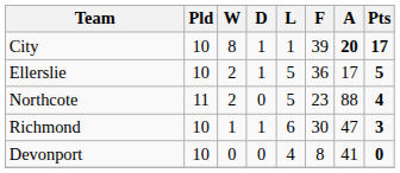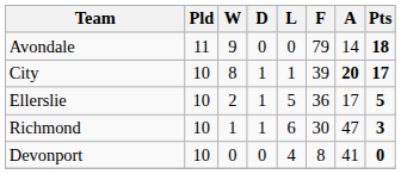 <table class="wikitable" style="text-align:center;">
 <tr>
 <th width=160>Team</th>
 <th width=20 abbr="Played">Pld</th>
 <th width=20 abbr="Won">W</th>
 <th width=20 abbr="Drawn">D</th>
 <th width=20 abbr="Lost">L</th>
 <th width=20 abbr="For">F</th>
 <th width=20 abbr="Against">A</th>
 <th width=20 abbr="Points">Pts</th>
+</tr>
+<tr>
+<td style="text-align:left;">Avondale</td>
+<td>11</td>
+<td>9</td>
+<td>0</td>
+<td>0</td>
+<td>79</td>
+<td>14</td>
+<td><strong>18</strong></td>
 </tr>
 <tr>
 <td style="text-align:left;">City</td>
 <td>10</td>
 <td>8</td>
 <td>1</td>
 <td>1</td>
 <td>39</td>
 <td><strong>20</strong></td>
 <td><strong>17</strong></td>
 </tr>
 <tr>
 <td style="text-align:left;">Ellerslie</td>
 <td>10</td>
 <td>2</td>
 <td>1</td>
 <td>5</td>
 <td>36</td>
 <td>17</td>
 <td><strong>5</strong></td>
-</tr>
-<tr>
-<td style="text-align:left;">Northcote</td>
-<td>11</td>
-<td>2</td>
-<td>0</td>
-<td>5</td>
-<td>23</td>
-<td>88</td>
-<td><strong>4</strong></td>
 </tr>
 <tr>
 <td style="text-align:left;">Richmond</td>
 <td>10</td>
 <td>1</td>
 <td>1</td>
 <td>6</td>
 <td>30</td>
 <td>47</td>
 <td><strong>3</strong></td>
 </tr>
 <tr>
 <td style="text-align:left;">Devonport</td>
 <td>10</td>
 <td>0</td>
 <td>0</td>
 <td>4</td>
 <td>8</td>
 <td>41</td>
 <td><strong>0</strong></td>
 </tr>
 <tr>
 </tr>
 </table>
